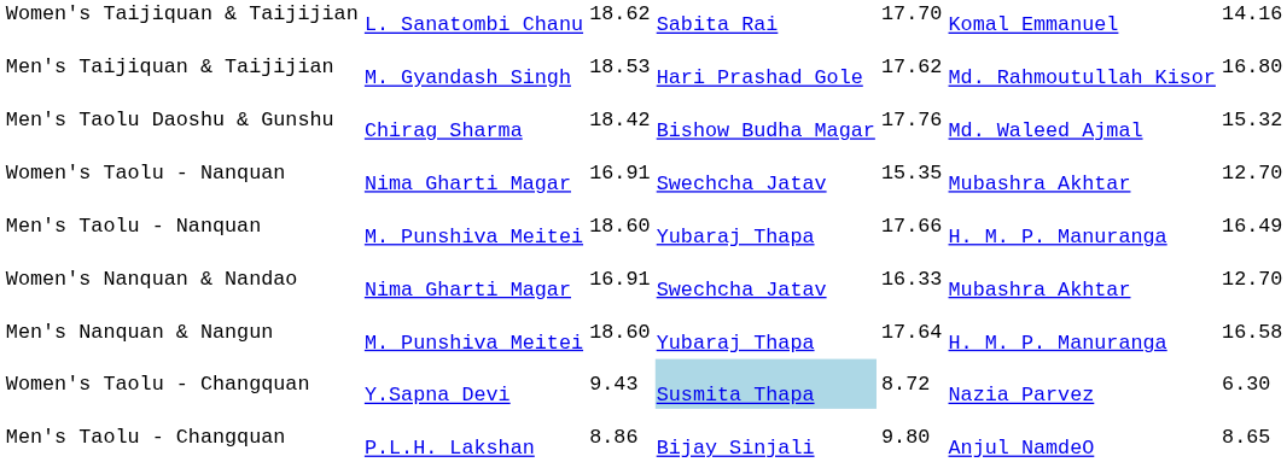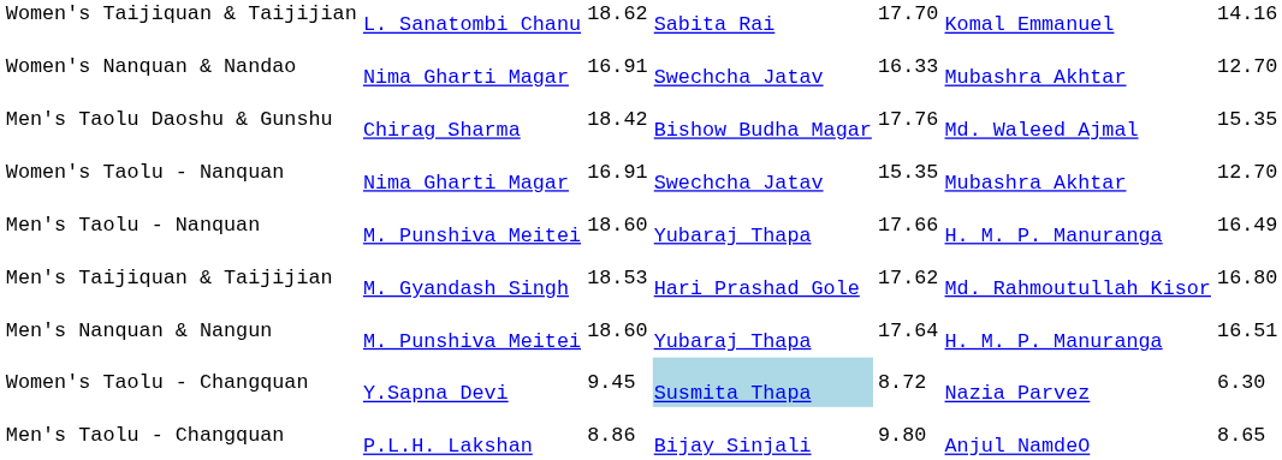 <table>
 <tr>
 <td>Women's Taijiquan & Taijijian<br></td>
 <td><br><a href='#'>L. Sanatombi Chanu</a></td>
 <td>18.62</td>
 <td><br><a href='#'>Sabita Rai</a></td>
 <td>17.70</td>
 <td><br><a href='#'>Komal Emmanuel</a></td>
 <td>14.16</td>
 </tr>
 <tr>
-<td>Men's Taijiquan & Taijijian<br></td>
-<td><br><a href='#'>M. Gyandash Singh</a></td>
-<td>18.53</td>
-<td><br><a href='#'>Hari Prashad Gole</a></td>
-<td>17.62</td>
-<td><br><a href='#'>Md. Rahmoutullah Kisor</a></td>
-<td>16.80</td>
+<td>Women's Nanquan & Nandao<br></td>
+<td><br><a href='#'>Nima Gharti Magar</a></td>
+<td>16.91</td>
+<td><br><a href='#'>Swechcha Jatav</a></td>
+<td>16.33</td>
+<td><br><a href='#'>Mubashra Akhtar</a></td>
+<td>12.70</td>
 </tr>
 <tr>
 <td>Men's Taolu Daoshu & Gunshu<br></td>
 <td><br><a href='#'>Chirag Sharma</a></td>
 <td>18.42</td>
 <td><br><a href='#'>Bishow Budha Magar</a></td>
 <td>17.76</td>
 <td><br><a href='#'>Md. Waleed Ajmal</a></td>
-<td>15.32</td>
+<td>15.35</td>
 </tr>
 <tr>
 <td>Women's Taolu - Nanquan<br></td>
 <td><br><a href='#'>Nima Gharti Magar</a></td>
 <td>16.91</td>
 <td><br><a href='#'>Swechcha Jatav</a></td>
 <td>15.35</td>
 <td><br><a href='#'>Mubashra Akhtar</a></td>
 <td>12.70</td>
 </tr>
 <tr>
 <td>Men's Taolu - Nanquan<br></td>
 <td><br><a href='#'>M. Punshiva Meitei</a></td>
 <td>18.60</td>
 <td><br><a href='#'>Yubaraj Thapa</a></td>
 <td>17.66</td>
 <td><br><a href='#'>H. M. P. Manuranga</a></td>
 <td>16.49</td>
 </tr>
 <tr>
-<td>Women's Nanquan & Nandao<br></td>
-<td><br><a href='#'>Nima Gharti Magar</a></td>
-<td>16.91</td>
-<td><br><a href='#'>Swechcha Jatav</a></td>
-<td>16.33</td>
-<td><br><a href='#'>Mubashra Akhtar</a></td>
-<td>12.70</td>
+<td>Men's Taijiquan & Taijijian<br></td>
+<td><br><a href='#'>M. Gyandash Singh</a></td>
+<td>18.53</td>
+<td><br><a href='#'>Hari Prashad Gole</a></td>
+<td>17.62</td>
+<td><br><a href='#'>Md. Rahmoutullah Kisor</a></td>
+<td>16.80</td>
 </tr>
 <tr>
 <td>Men's Nanquan & Nangun<br></td>
 <td><br><a href='#'>M. Punshiva Meitei</a></td>
 <td>18.60</td>
 <td><br><a href='#'>Yubaraj Thapa</a></td>
 <td>17.64</td>
 <td><br><a href='#'>H. M. P. Manuranga</a></td>
-<td>16.58</td>
+<td>16.51</td>
 </tr>
 <tr>
 <td>Women's Taolu - Changquan<br></td>
 <td><br><a href='#'>Y.Sapna Devi</a></td>
-<td>9.43</td>
+<td>9.45</td>
 <td style="background: lightblue;"><br><a href='#'>Susmita Thapa</a></td>
 <td>8.72</td>
 <td><br><a href='#'>Nazia Parvez</a></td>
 <td>6.30</td>
 </tr>
 <tr>
 <td>Men's Taolu - Changquan<br></td>
 <td><br><a href='#'>P.L.H. Lakshan</a></td>
 <td>8.86</td>
 <td><br><a href='#'>Bijay Sinjali</a></td>
 <td>9.80</td>
 <td><br><a href='#'>Anjul NamdeO</a></td>
 <td>8.65</td>
 </tr>
 </table>
